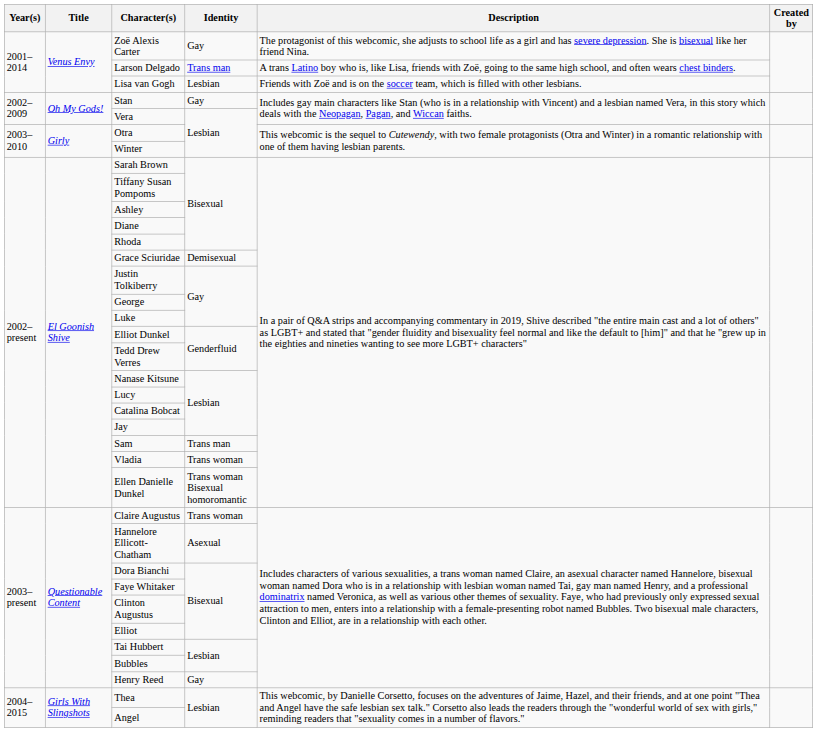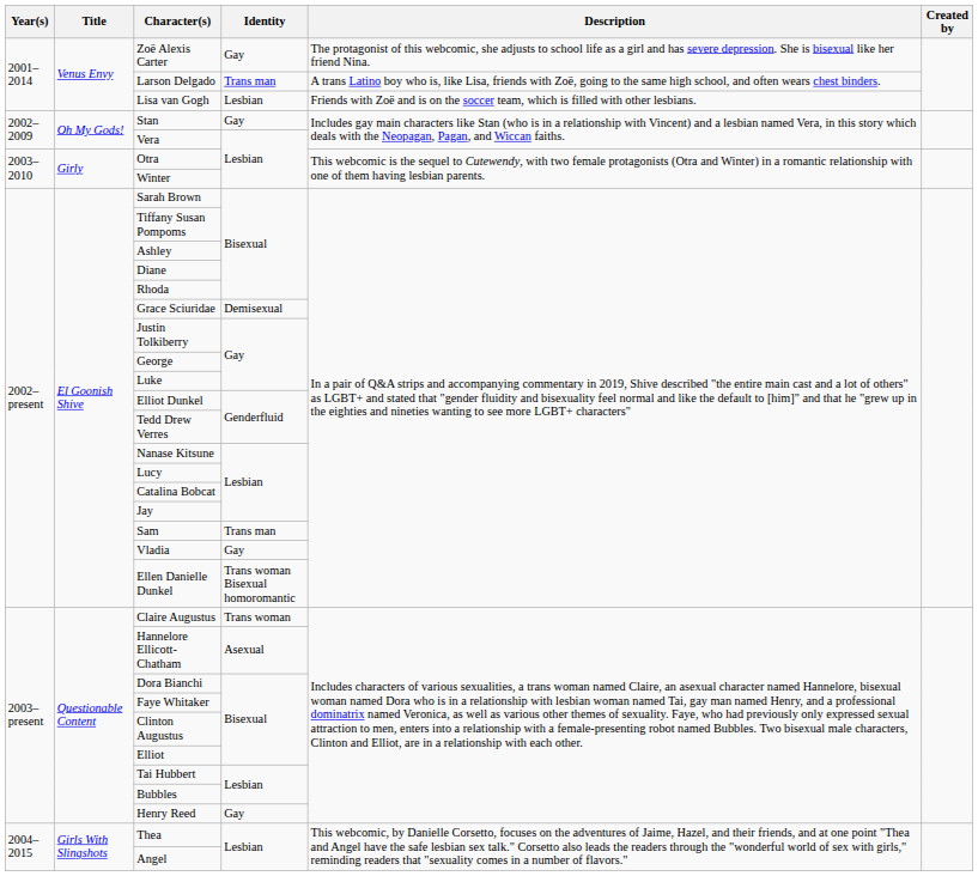 <table class="wikitable sortable" width="100%" |->
 <tr>
 <th scope="col">Year(s)</th>
 <th scope="col">Title</th>
 <th scope="col">Character(s)</th>
 <th scope="col">Identity</th>
 <th scope="col" class="unsortable">Description</th>
 <th scope="col">Created by</th>
 </tr>
 <tr>
 <td rowspan="3">2001–2014</td>
 <td rowspan="3"><em><a href='#'>Venus Envy</a></em></td>
 <td>Zoë Alexis Carter</td>
 <td>Gay</td>
 <td>The protagonist of this webcomic, she adjusts to school life as a girl and has <a href='#'>severe depression</a>. She is <a href='#'>bisexual</a> like her friend Nina.</td>
 <td rowspan="3"></td>
 </tr>
 <tr>
 <td>Larson Delgado</td>
 <td><a href='#'>Trans man</a></td>
 <td>A trans <a href='#'>Latino</a> boy who is, like Lisa, friends with Zoë, going to the same high school, and often wears <a href='#'>chest binders</a>.</td>
 </tr>
 <tr>
 <td>Lisa van Gogh</td>
 <td>Lesbian</td>
 <td>Friends with Zoë and is on the <a href='#'>soccer</a> team, which is filled with other lesbians.</td>
 </tr>
 <tr>
 <td rowspan="2">2002–2009</td>
 <td rowspan="2"><em><a href='#'>Oh My Gods!</a></em></td>
 <td>Stan</td>
 <td>Gay</td>
 <td rowspan="2">Includes gay main characters like Stan (who is in a relationship with Vincent) and a lesbian named Vera, in this story which deals with the <a href='#'>Neopagan</a>, <a href='#'>Pagan</a>, and <a href='#'>Wiccan</a> faiths.</td>
 <td rowspan="2"></td>
 </tr>
 <tr>
 <td>Vera</td>
 <td rowspan="3">Lesbian</td>
 </tr>
 <tr>
 <td rowspan="2">2003–2010</td>
 <td rowspan="2"><em><a href='#'>Girly</a></em></td>
 <td>Otra</td>
 <td rowspan="2">This webcomic is the sequel to <em>Cutewendy</em>, with two female protagonists (Otra and Winter) in a romantic relationship with one of them having lesbian parents.</td>
 <td rowspan="2"></td>
 </tr>
 <tr>
 <td>Winter</td>
 </tr>
 <tr>
 <td rowspan="18">2002–present</td>
 <td rowspan="18"><em><a href='#'>El Goonish Shive</a></em></td>
 <td>Sarah Brown</td>
 <td rowspan="5">Bisexual</td>
 <td rowspan="18">In a pair of Q&A strips and accompanying commentary in 2019, Shive described "the entire main cast and a lot of others" as LGBT+ and stated that "gender fluidity and bisexuality feel normal and like the default to [him]" and that he "grew up in the eighties and nineties wanting to see more LGBT+ characters"</td>
 <td rowspan="18"></td>
 </tr>
 <tr>
 <td>Tiffany Susan Pompoms</td>
 </tr>
 <tr>
 <td>Ashley</td>
 </tr>
 <tr>
 <td>Diane</td>
 </tr>
 <tr>
 <td>Rhoda</td>
 </tr>
 <tr>
 <td>Grace Sciuridae</td>
 <td>Demisexual</td>
 </tr>
 <tr>
 <td>Justin Tolkiberry</td>
 <td rowspan="3">Gay</td>
 </tr>
 <tr>
 <td>George</td>
 </tr>
 <tr>
 <td>Luke</td>
 </tr>
 <tr>
 <td>Elliot Dunkel</td>
 <td rowspan="2">Genderfluid</td>
 </tr>
 <tr>
 <td>Tedd Drew Verres</td>
 </tr>
 <tr>
 <td>Nanase Kitsune</td>
 <td rowspan="4">Lesbian</td>
 </tr>
 <tr>
 <td>Lucy</td>
 </tr>
 <tr>
 <td>Catalina Bobcat</td>
 </tr>
 <tr>
 <td>Jay</td>
 </tr>
 <tr>
 <td>Sam</td>
 <td>Trans man</td>
 </tr>
 <tr>
 <td>Vladia</td>
-<td>Trans woman</td>
+<td>Gay</td>
 </tr>
 <tr>
 <td>Ellen Danielle Dunkel</td>
 <td>Trans woman<br>Bisexual homoromantic</td>
 </tr>
 <tr>
 <td rowspan="9">2003–present</td>
 <td rowspan="9"><em><a href='#'>Questionable Content</a></em></td>
 <td>Claire Augustus</td>
 <td>Trans woman</td>
 <td rowspan="9">Includes characters of various sexualities, a trans woman named Claire, an asexual character named Hannelore, bisexual woman named Dora who is in a relationship with lesbian woman named Tai, gay man named Henry, and a professional <a href='#'>dominatrix</a> named Veronica, as well as various other themes of sexuality. Faye, who had previously only expressed sexual attraction to men, enters into a relationship with a female-presenting robot named Bubbles. Two bisexual male characters, Clinton and Elliot, are in a relationship with each other.</td>
 <td rowspan="9"></td>
 </tr>
 <tr>
 <td>Hannelore Ellicott-Chatham</td>
 <td>Asexual</td>
 </tr>
 <tr>
 <td>Dora Bianchi</td>
 <td rowspan="4">Bisexual</td>
 </tr>
 <tr>
 <td>Faye Whitaker</td>
 </tr>
 <tr>
 <td>Clinton Augustus</td>
 </tr>
 <tr>
 <td>Elliot</td>
 </tr>
 <tr>
 <td>Tai Hubbert</td>
 <td rowspan="2">Lesbian</td>
 </tr>
 <tr>
 <td>Bubbles</td>
 </tr>
 <tr>
 <td>Henry Reed</td>
 <td>Gay</td>
 </tr>
 <tr>
 <td rowspan="2">2004–2015</td>
 <td rowspan="2"><em><a href='#'>Girls With Slingshots</a></em></td>
 <td>Thea</td>
 <td rowspan="2">Lesbian</td>
 <td rowspan="2">This webcomic, by Danielle Corsetto, focuses on the adventures of Jaime, Hazel, and their friends, and at one point "Thea and Angel have the safe lesbian sex talk." Corsetto also leads the readers through the "wonderful world of sex with girls," reminding readers that "sexuality comes in a number of flavors."</td>
 <td rowspan="2"></td>
 </tr>
 <tr>
 <td>Angel</td>
 </tr>
 </table>
